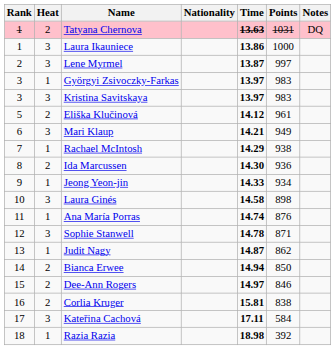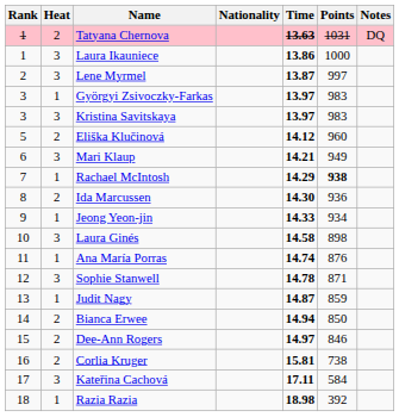 <table class="wikitable sortable" style="text-align:center">
 <tr>
 <th>Rank</th>
 <th>Heat</th>
 <th>Name</th>
 <th>Nationality</th>
 <th>Time</th>
 <th>Points</th>
 <th>Notes</th>
 </tr>
 <tr bgcolor=pink>
 <td><s>1 </s></td>
 <td>2</td>
 <td align="left"><a href='#'>Tatyana Chernova</a></td>
 <td align=left></td>
 <td><s><strong>13.63</strong> </s></td>
 <td><s>1031 </s></td>
 <td>DQ</td>
 </tr>
 <tr>
 <td>1</td>
 <td>3</td>
 <td align="left"><a href='#'>Laura Ikauniece</a></td>
 <td align=left></td>
 <td><strong>13.86</strong></td>
 <td>1000</td>
 <td></td>
 </tr>
 <tr>
 <td>2</td>
 <td>3</td>
 <td align="left"><a href='#'>Lene Myrmel</a></td>
 <td align=left></td>
 <td><strong>13.87</strong></td>
 <td>997</td>
 <td></td>
 </tr>
 <tr>
 <td>3</td>
 <td>1</td>
 <td align="left"><a href='#'>Györgyi Zsivoczky-Farkas</a></td>
 <td align=left></td>
 <td><strong>13.97</strong></td>
 <td>983</td>
 <td></td>
 </tr>
 <tr>
 <td>3</td>
 <td>3</td>
 <td align="left"><a href='#'>Kristina Savitskaya</a></td>
 <td align=left></td>
 <td><strong>13.97</strong></td>
 <td>983</td>
 <td></td>
 </tr>
 <tr>
 <td>5</td>
 <td>2</td>
 <td align="left"><a href='#'>Eliška Klučinová</a></td>
 <td align=left></td>
 <td><strong>14.12</strong></td>
-<td>961</td>
+<td>960</td>
 <td></td>
 </tr>
 <tr>
 <td>6</td>
 <td>3</td>
 <td align="left"><a href='#'>Mari Klaup</a></td>
 <td align=left></td>
 <td><strong>14.21</strong></td>
 <td>949</td>
 <td></td>
 </tr>
 <tr>
 <td>7</td>
 <td>1</td>
 <td align="left"><a href='#'>Rachael McIntosh</a></td>
 <td align=left></td>
 <td><strong>14.29</strong></td>
-<td>938</td>
+<td><strong>938</strong></td>
 <td></td>
 </tr>
 <tr>
 <td>8</td>
 <td>2</td>
 <td align="left"><a href='#'>Ida Marcussen</a></td>
 <td align=left></td>
 <td><strong>14.30</strong></td>
 <td>936</td>
 <td></td>
 </tr>
 <tr>
 <td>9</td>
 <td>1</td>
 <td align="left"><a href='#'>Jeong Yeon-jin</a></td>
 <td align=left></td>
 <td><strong>14.33</strong></td>
 <td>934</td>
 <td></td>
 </tr>
 <tr>
 <td>10</td>
 <td>3</td>
 <td align="left"><a href='#'>Laura Ginés</a></td>
 <td align=left></td>
 <td><strong>14.58</strong></td>
 <td>898</td>
 <td></td>
 </tr>
 <tr>
 <td>11</td>
 <td>1</td>
 <td align="left"><a href='#'>Ana María Porras</a></td>
 <td align=left></td>
 <td><strong>14.74</strong></td>
 <td>876</td>
 <td></td>
 </tr>
 <tr>
 <td>12</td>
 <td>3</td>
 <td align="left"><a href='#'>Sophie Stanwell</a></td>
 <td align=left></td>
 <td><strong>14.78</strong></td>
 <td>871</td>
 <td></td>
 </tr>
 <tr>
 <td>13</td>
 <td>1</td>
 <td align="left"><a href='#'>Judit Nagy</a></td>
 <td align=left></td>
 <td><strong>14.87</strong></td>
-<td>862</td>
+<td>859</td>
 <td></td>
 </tr>
 <tr>
 <td>14</td>
 <td>2</td>
 <td align="left"><a href='#'>Bianca Erwee</a></td>
 <td align=left></td>
 <td><strong>14.94</strong></td>
 <td>850</td>
 <td></td>
 </tr>
 <tr>
 <td>15</td>
 <td>2</td>
 <td align="left"><a href='#'>Dee-Ann Rogers</a></td>
 <td align=left></td>
 <td><strong>14.97</strong></td>
 <td>846</td>
 <td></td>
 </tr>
 <tr>
 <td>16</td>
 <td>2</td>
 <td align="left"><a href='#'>Corlia Kruger</a></td>
 <td align=left></td>
 <td><strong>15.81</strong></td>
-<td>838</td>
+<td>738</td>
 <td></td>
 </tr>
 <tr>
 <td>17</td>
 <td>3</td>
 <td align="left"><a href='#'>Kateřina Cachová</a></td>
 <td align=left></td>
 <td><strong>17.11</strong></td>
 <td>584</td>
 <td></td>
 </tr>
 <tr>
 <td>18</td>
 <td>1</td>
 <td align="left"><a href='#'>Razia Razia</a></td>
 <td align=left></td>
 <td><strong>18.98</strong></td>
 <td>392</td>
 <td></td>
 </tr>
 </table>
